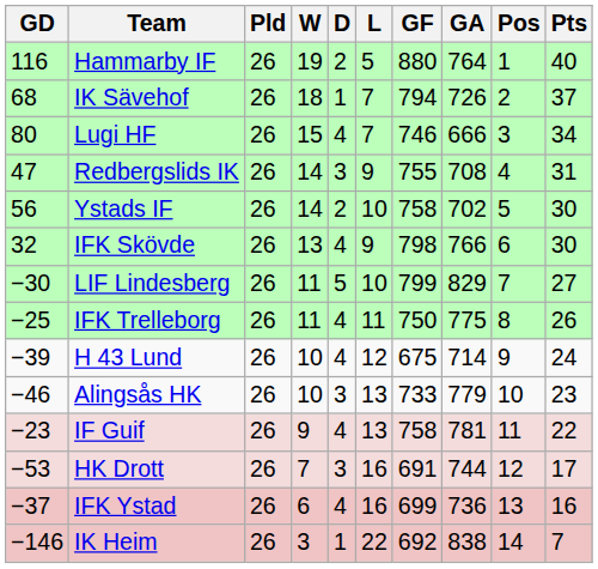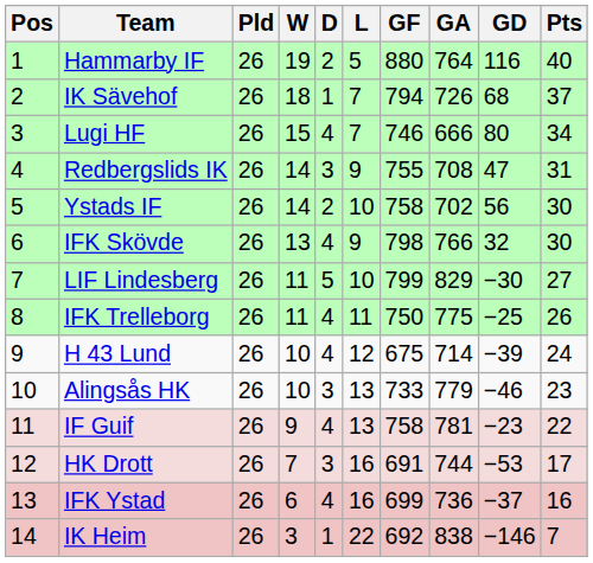 <table class="wikitable">
 <tr>
-<th><span>GD</span></th>
+<th><span>Pos</span></th>
 <th>Team</th>
 <th><span>Pld</span></th>
 <th><span>W</span></th>
 <th><span>D</span></th>
 <th><span>L</span></th>
 <th><span>GF</span></th>
 <th><span>GA</span></th>
-<th><span>Pos</span></th>
+<th><span>GD</span></th>
 <th><span>Pts</span></th>
 </tr>
 <tr style="background:#bbffbb">
-<td>116</td>
+<td>1</td>
 <td><a href='#'>Hammarby IF</a></td>
 <td>26</td>
 <td>19</td>
 <td>2</td>
 <td>5</td>
 <td>880</td>
 <td>764</td>
-<td>1</td>
+<td>116</td>
 <td>40</td>
 </tr>
 <tr style="background:#bbffbb">
-<td>68</td>
+<td>2</td>
 <td><a href='#'>IK Sävehof</a></td>
 <td>26</td>
 <td>18</td>
 <td>1</td>
 <td>7</td>
 <td>794</td>
 <td>726</td>
-<td>2</td>
+<td>68</td>
 <td>37</td>
 </tr>
 <tr style="background:#bbffbb">
-<td>80</td>
+<td>3</td>
 <td><a href='#'>Lugi HF</a></td>
 <td>26</td>
 <td>15</td>
 <td>4</td>
 <td>7</td>
 <td>746</td>
 <td>666</td>
-<td>3</td>
+<td>80</td>
 <td>34</td>
 </tr>
 <tr style="background:#bbffbb">
-<td>47</td>
+<td>4</td>
 <td><a href='#'>Redbergslids IK</a></td>
 <td>26</td>
 <td>14</td>
 <td>3</td>
 <td>9</td>
 <td>755</td>
 <td>708</td>
-<td>4</td>
+<td>47</td>
 <td>31</td>
 </tr>
 <tr style="background:#bbffbb">
-<td>56</td>
+<td>5</td>
 <td><a href='#'>Ystads IF</a></td>
 <td>26</td>
 <td>14</td>
 <td>2</td>
 <td>10</td>
 <td>758</td>
 <td>702</td>
-<td>5</td>
+<td>56</td>
 <td>30</td>
 </tr>
 <tr style="background:#bbffbb">
-<td>32</td>
+<td>6</td>
 <td><a href='#'>IFK Skövde</a></td>
 <td>26</td>
 <td>13</td>
 <td>4</td>
 <td>9</td>
 <td>798</td>
 <td>766</td>
-<td>6</td>
+<td>32</td>
 <td>30</td>
 </tr>
 <tr style="background:#bbffbb">
-<td>−30</td>
+<td>7</td>
 <td><a href='#'>LIF Lindesberg</a></td>
 <td>26</td>
 <td>11</td>
 <td>5</td>
 <td>10</td>
 <td>799</td>
 <td>829</td>
-<td>7</td>
+<td>−30</td>
 <td>27</td>
 </tr>
 <tr style="background:#bbffbb">
-<td>−25</td>
+<td>8</td>
 <td><a href='#'>IFK Trelleborg</a></td>
 <td>26</td>
 <td>11</td>
 <td>4</td>
 <td>11</td>
 <td>750</td>
 <td>775</td>
-<td>8</td>
+<td>−25</td>
 <td>26</td>
 </tr>
 <tr>
-<td>−39</td>
+<td>9</td>
 <td><a href='#'>H 43 Lund</a></td>
 <td>26</td>
 <td>10</td>
 <td>4</td>
 <td>12</td>
 <td>675</td>
 <td>714</td>
-<td>9</td>
+<td>−39</td>
 <td>24</td>
 </tr>
 <tr>
-<td>−46</td>
+<td>10</td>
 <td><a href='#'>Alingsås HK</a></td>
 <td>26</td>
 <td>10</td>
 <td>3</td>
 <td>13</td>
 <td>733</td>
 <td>779</td>
-<td>10</td>
+<td>−46</td>
 <td>23</td>
 </tr>
 <tr style="background:#f4dcdc">
-<td>−23</td>
+<td>11</td>
 <td><a href='#'>IF Guif</a></td>
 <td>26</td>
 <td>9</td>
 <td>4</td>
 <td>13</td>
 <td>758</td>
 <td>781</td>
-<td>11</td>
+<td>−23</td>
 <td>22</td>
 </tr>
 <tr style="background:#f4dcdc">
-<td>−53</td>
+<td>12</td>
 <td><a href='#'>HK Drott</a></td>
 <td>26</td>
 <td>7</td>
 <td>3</td>
 <td>16</td>
 <td>691</td>
 <td>744</td>
-<td>12</td>
+<td>−53</td>
 <td>17</td>
 </tr>
 <tr style="background:#f0c4c4">
-<td>−37</td>
+<td>13</td>
 <td><a href='#'>IFK Ystad</a></td>
 <td>26</td>
 <td>6</td>
 <td>4</td>
 <td>16</td>
 <td>699</td>
 <td>736</td>
-<td>13</td>
+<td>−37</td>
 <td>16</td>
 </tr>
 <tr style="background:#f0c4c4">
-<td>−146</td>
+<td>14</td>
 <td><a href='#'>IK Heim</a></td>
 <td>26</td>
 <td>3</td>
 <td>1</td>
 <td>22</td>
 <td>692</td>
 <td>838</td>
-<td>14</td>
+<td>−146</td>
 <td>7</td>
 </tr>
 </table>
